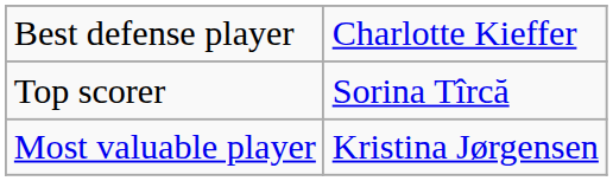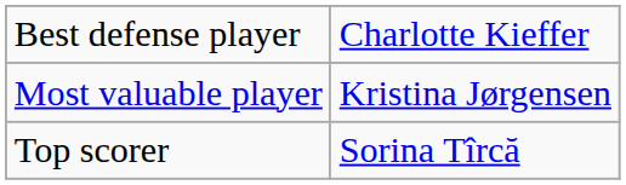 <table class="wikitable">
 <tr>
 <td>Best defense player</td>
 <td> <a href='#'>Charlotte Kieffer</a></td>
 </tr>
 <tr>
+<td><a href='#'>Most valuable player</a></td>
+<td> <a href='#'>Kristina Jørgensen</a></td>
+</tr>
+<tr>
 <td>Top scorer</td>
 <td> <a href='#'>Sorina Tîrcă</a></td>
 </tr>
-<tr>
-<td><a href='#'>Most valuable player</a></td>
-<td> <a href='#'>Kristina Jørgensen</a></td>
-</tr>
 </table>
